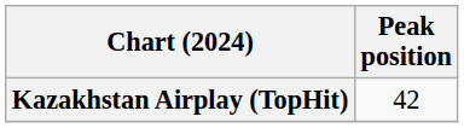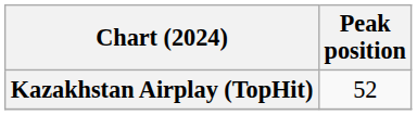 <table class="wikitable plainrowheaders" style="text-align:center">
 <tr>
 <th scope="col">Chart (2024)</th>
 <th scope="col">Peak<br>position</th>
 </tr>
 <tr>
 <th scope="row">Kazakhstan Airplay (TopHit)</th>
-<td>42</td>
+<td>52</td>
 </tr>
 <tr>
 </tr>
 </table>
